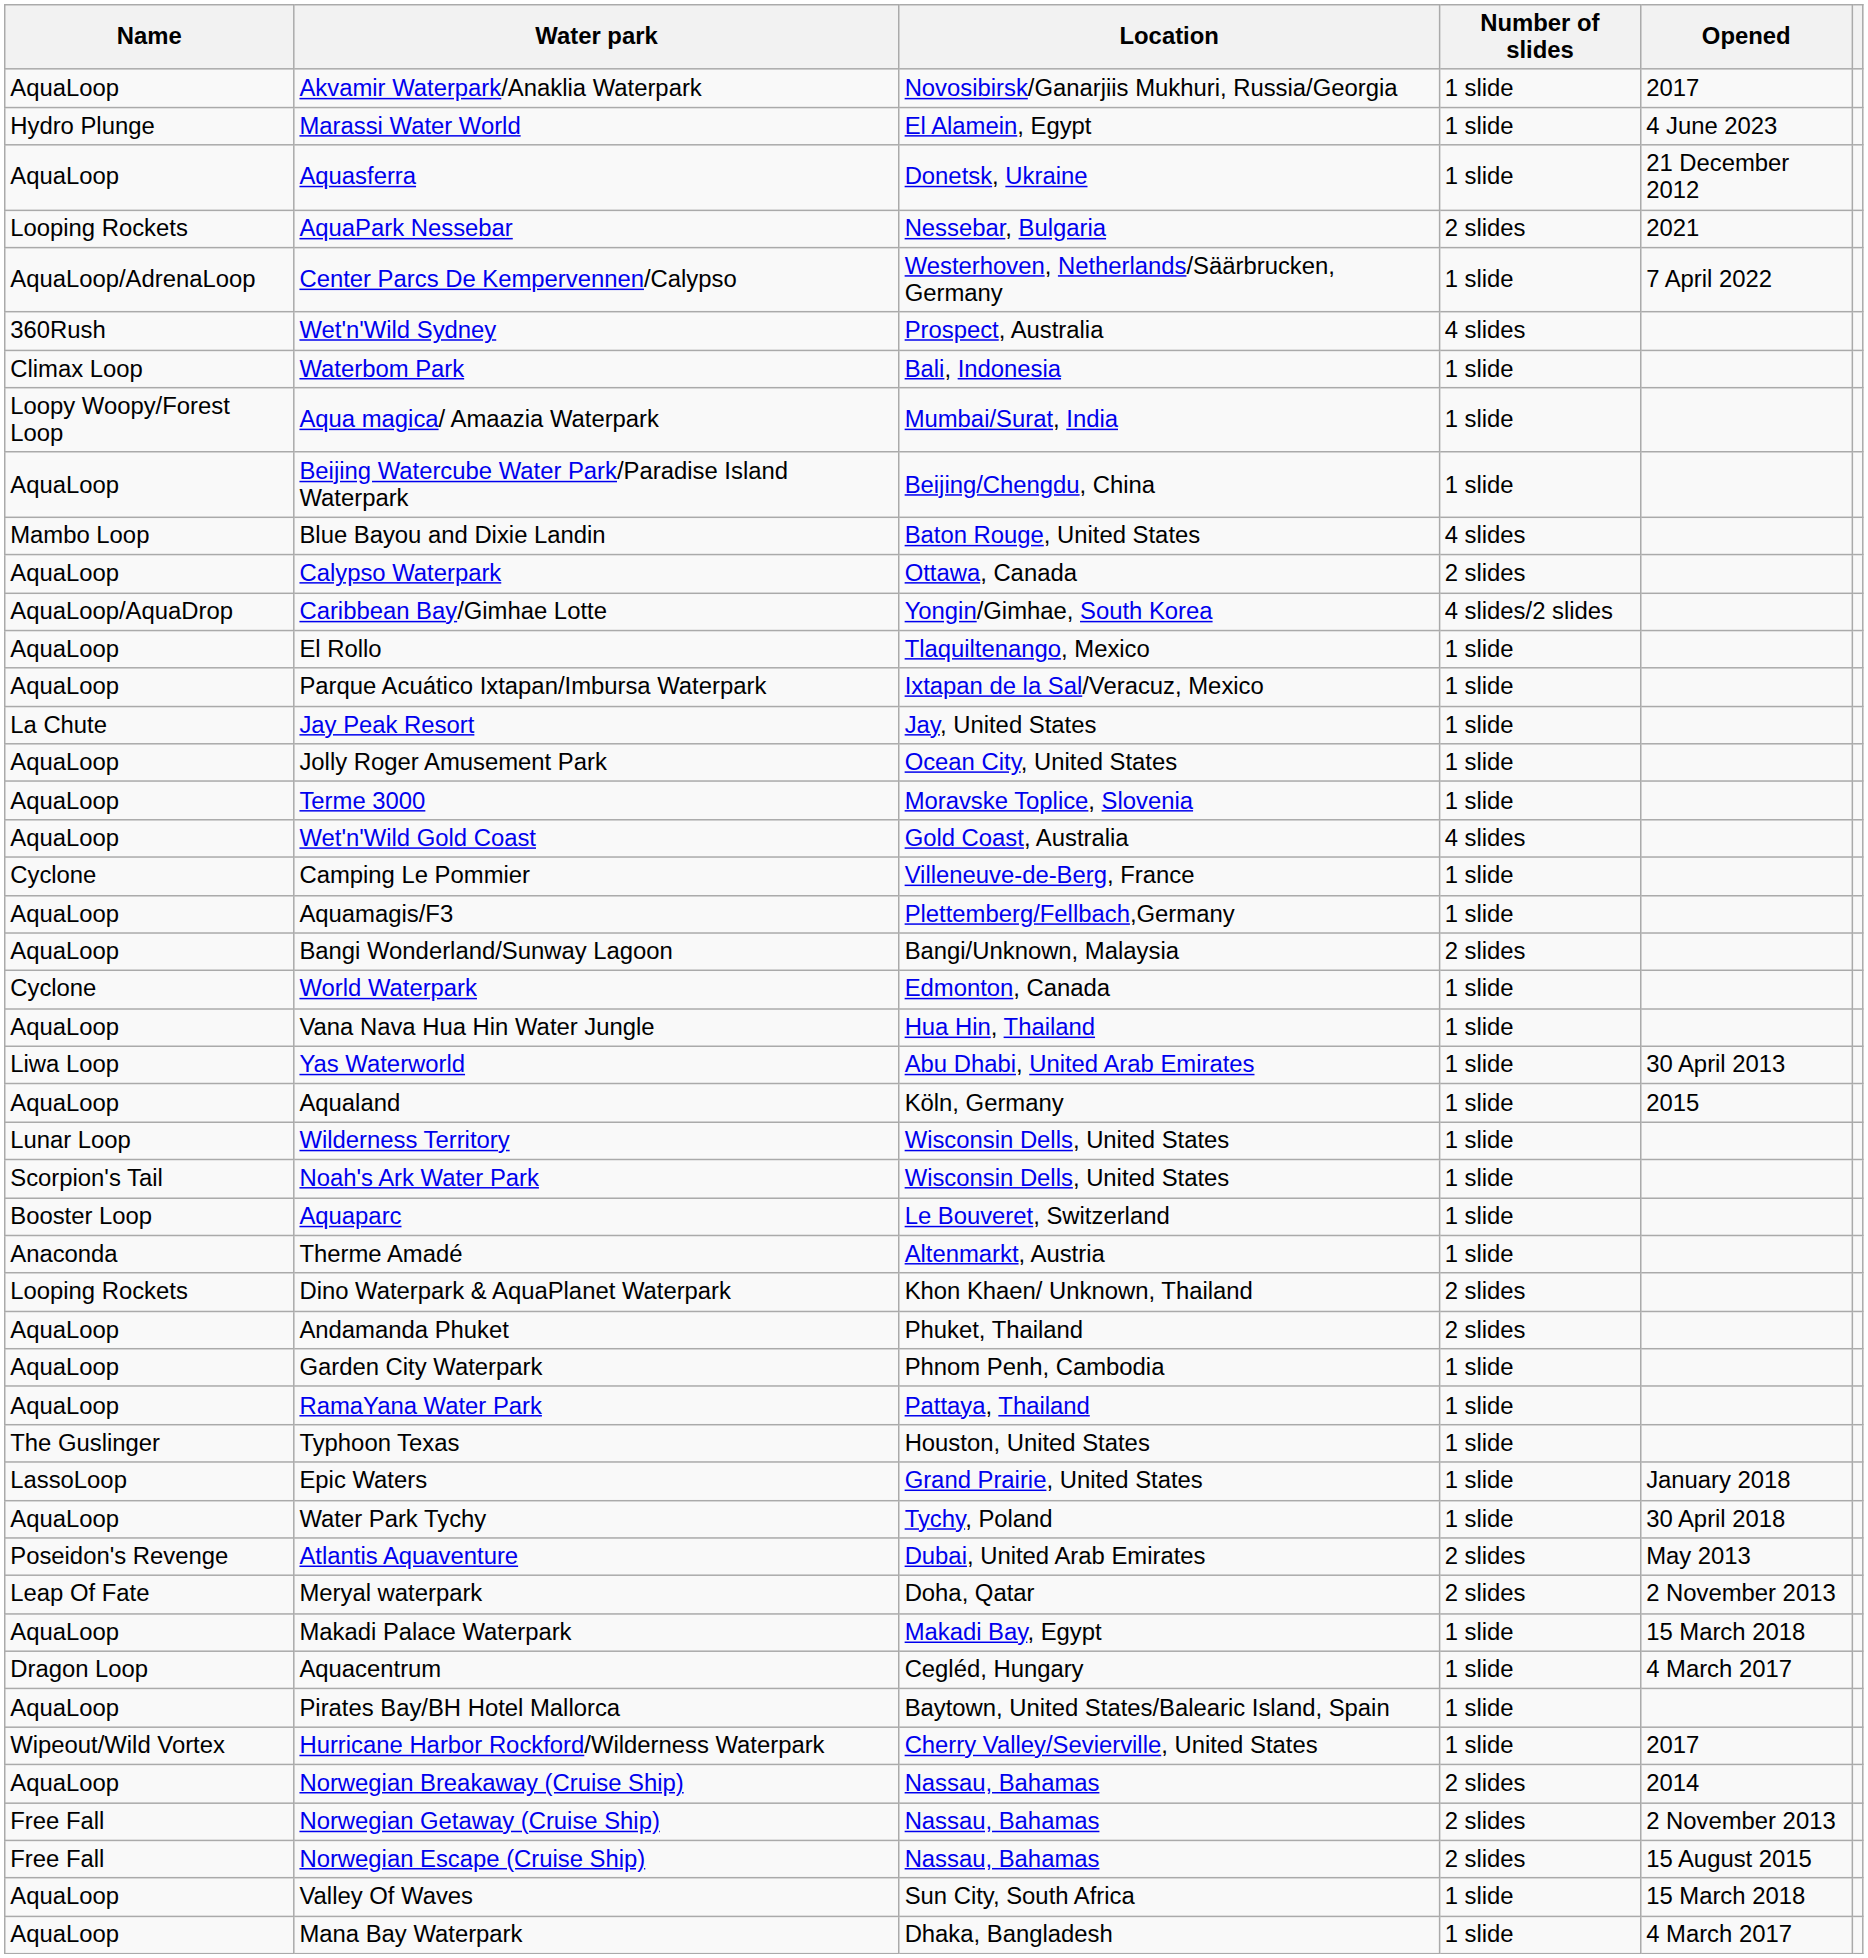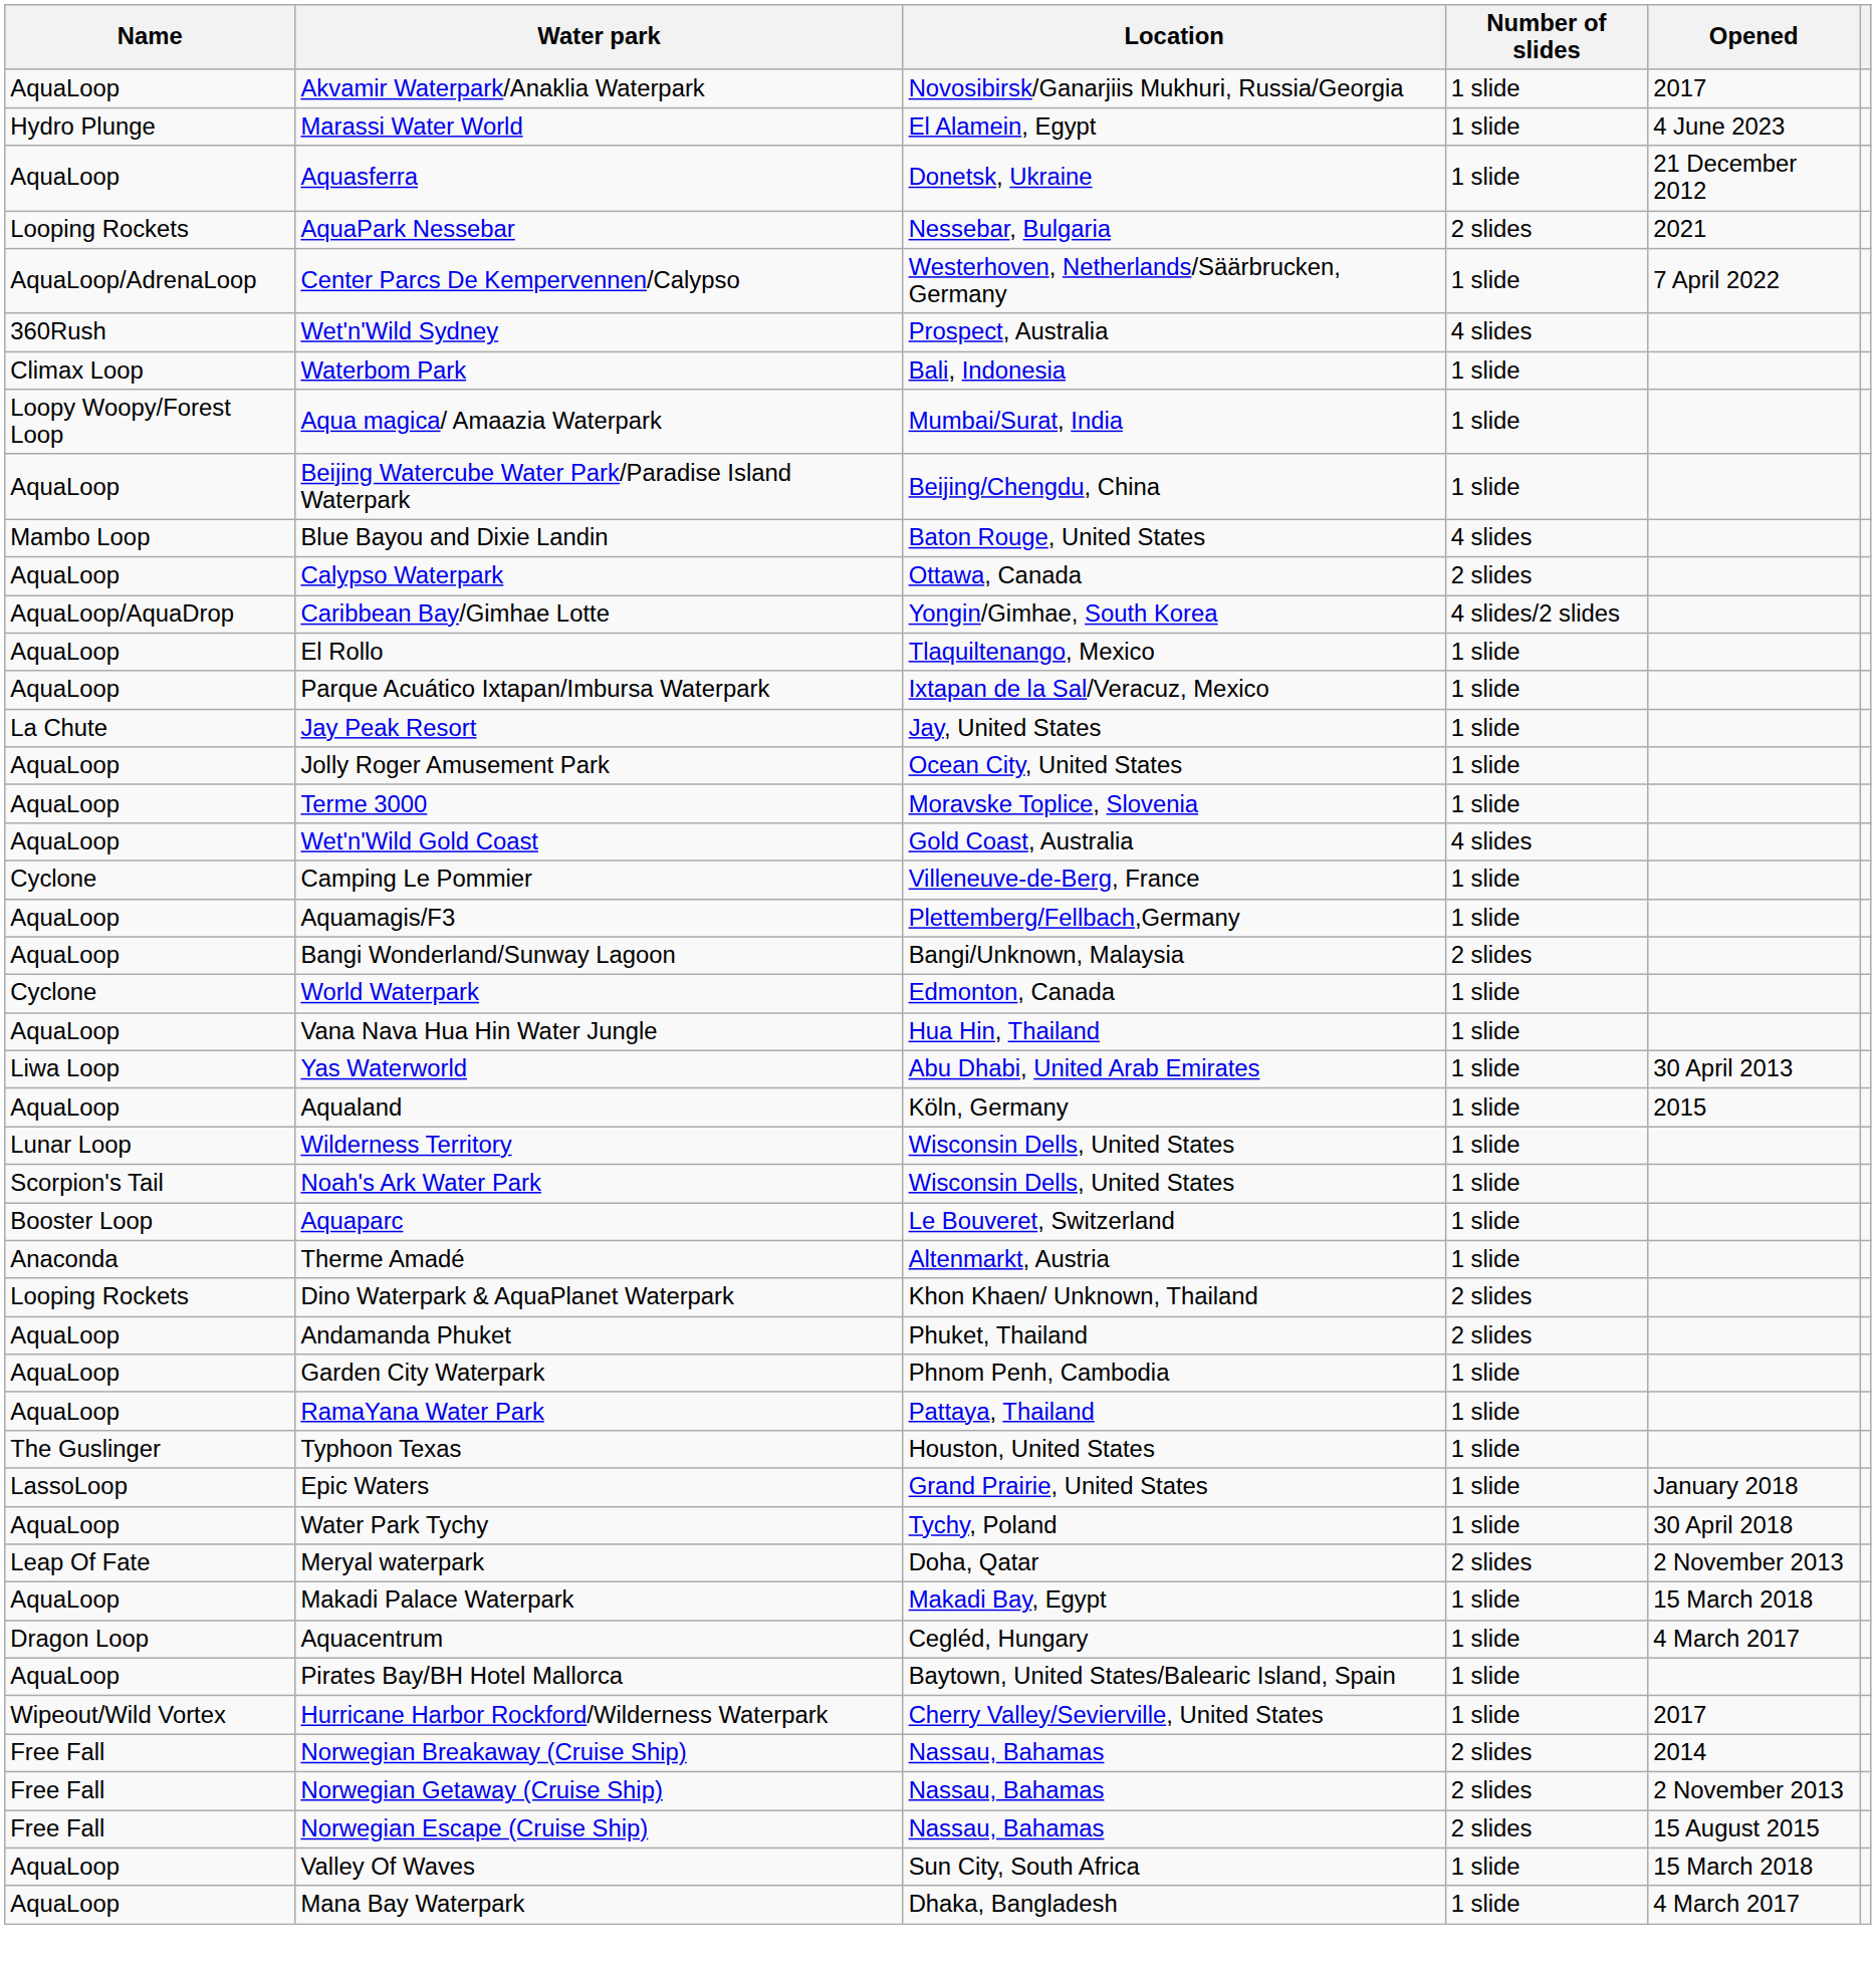 <table class="wikitable sortable">
 <tr>
 <th>Name</th>
 <th>Water park</th>
 <th>Location</th>
 <th>Number of slides</th>
 <th>Opened</th>
 <th class="unsortable"></th>
 </tr>
 <tr>
 <td>AquaLoop</td>
 <td><a href='#'>Akvamir Waterpark</a>/Anaklia Waterpark</td>
 <td><a href='#'>Novosibirsk</a>/Ganarjiis  Mukhuri, Russia/Georgia</td>
 <td>1 slide</td>
 <td>2017</td>
 <td></td>
 </tr>
 <tr>
 <td>Hydro Plunge</td>
 <td><a href='#'>Marassi Water World</a></td>
 <td> <a href='#'>El Alamein</a>, Egypt</td>
 <td>1 slide</td>
 <td>4 June 2023</td>
 <td></td>
 </tr>
 <tr>
 <td>AquaLoop</td>
 <td><a href='#'>Aquasferra</a></td>
 <td> <a href='#'>Donetsk</a>, <a href='#'>Ukraine</a></td>
 <td>1 slide</td>
 <td>21 December 2012</td>
 <td></td>
 </tr>
 <tr Adrena Loop [Calypso][Säärbruchen][Germania>
 <td>Looping Rockets</td>
 <td><a href='#'>AquaPark Nessebar</a></td>
 <td> <a href='#'>Nessebar</a>, <a href='#'>Bulgaria</a></td>
 <td>2 slides</td>
 <td>2021</td>
 <td></td>
 </tr>
 <tr>
 <td>AquaLoop/AdrenaLoop</td>
 <td><a href='#'>Center Parcs  De Kempervennen</a>/Calypso</td>
 <td><a href='#'>Westerhoven</a>,  <a href='#'>Netherlands</a>/Säärbrucken, Germany</td>
 <td>1 slide</td>
 <td>7 April 2022</td>
 <td></td>
 </tr>
 <tr SkyDive Plummet !! Aquatopia !!  Pocono Mountains, USA !! 1 !! 23 April 2015 !!>
 <td>360Rush</td>
 <td><a href='#'>Wet'n'Wild Sydney</a></td>
 <td> <a href='#'>Prospect</a>,  Australia</td>
 <td>4 slides</td>
 <td></td>
 <td></td>
 </tr>
 <tr>
 <td>Climax Loop</td>
 <td><a href='#'>Waterbom Park</a></td>
 <td> <a href='#'>Bali</a>, <a href='#'>Indonesia</a></td>
 <td>1 slide</td>
 <td></td>
 <td></td>
 </tr>
 <tr>
 <td>Loopy Woopy/Forest Loop</td>
 <td><a href='#'>Aqua magica</a>/ Amaazia Waterpark</td>
 <td> <a href='#'>Mumbai/Surat</a>, <a href='#'>India</a></td>
 <td>1 slide</td>
 <td></td>
 <td></td>
 </tr>
 <tr>
 <td>AquaLoop</td>
 <td><a href='#'>Beijing Watercube Water Park</a>/Paradise Island Waterpark</td>
 <td> <a href='#'>Beijing/Chengdu</a>, China</td>
 <td>1 slide</td>
 <td></td>
 <td></td>
 </tr>
 <tr>
 <td>Mambo Loop</td>
 <td>Blue Bayou and Dixie Landin</td>
 <td> <a href='#'>Baton Rouge</a>, United States</td>
 <td>4 slides</td>
 <td></td>
 <td></td>
 </tr>
 <tr>
 <td>AquaLoop</td>
 <td><a href='#'>Calypso Waterpark</a></td>
 <td> <a href='#'>Ottawa</a>,   Canada</td>
 <td>2 slides</td>
 <td></td>
 <td></td>
 </tr>
 <tr>
 <td>AquaLoop/AquaDrop</td>
 <td><a href='#'>Caribbean Bay</a>/Gimhae Lotte</td>
 <td> <a href='#'>Yongin</a>/Gimhae,  <a href='#'>South Korea</a></td>
 <td>4 slides/2 slides</td>
 <td></td>
 <td></td>
 </tr>
 <tr>
 <td>AquaLoop</td>
 <td>El Rollo</td>
 <td> <a href='#'>Tlaquiltenango</a>,  Mexico</td>
 <td>1 slide</td>
 <td></td>
 <td></td>
 </tr>
 <tr>
 <td>AquaLoop</td>
 <td>Parque Acuático Ixtapan/Imbursa Waterpark</td>
 <td> <a href='#'>Ixtapan de la Sal</a>/Veracuz, Mexico</td>
 <td>1 slide</td>
 <td></td>
 <td></td>
 </tr>
 <tr>
 <td>La Chute</td>
 <td><a href='#'>Jay Peak Resort</a></td>
 <td> <a href='#'>Jay</a>,  United States</td>
 <td>1 slide</td>
 <td></td>
 <td></td>
 </tr>
 <tr>
 <td>AquaLoop</td>
 <td>Jolly Roger Amusement Park</td>
 <td> <a href='#'>Ocean City</a>, United States</td>
 <td>1 slide</td>
 <td></td>
 <td></td>
 </tr>
 <tr>
 <td>AquaLoop</td>
 <td><a href='#'>Terme 3000</a></td>
 <td> <a href='#'>Moravske Toplice</a>, <a href='#'>Slovenia</a></td>
 <td>1 slide</td>
 <td></td>
 <td></td>
 </tr>
 <tr>
 <td>AquaLoop</td>
 <td><a href='#'>Wet'n'Wild Gold Coast</a></td>
 <td> <a href='#'>Gold Coast</a>,  Australia</td>
 <td>4 slides</td>
 <td></td>
 <td></td>
 </tr>
 <tr>
 <td>Cyclone</td>
 <td>Camping Le Pommier</td>
 <td> <a href='#'>Villeneuve-de-Berg</a>, France</td>
 <td>1 slide</td>
 <td></td>
 <td></td>
 </tr>
 <tr>
 <td>AquaLoop</td>
 <td>Aquamagis/F3</td>
 <td><a href='#'>Plettemberg/Fellbach</a>,Germany</td>
 <td>1 slide</td>
 <td></td>
 <td></td>
 </tr>
 <tr>
 <td>AquaLoop</td>
 <td>Bangi Wonderland/Sunway  Lagoon</td>
 <td> Bangi/Unknown, Malaysia</td>
 <td>2 slides</td>
 <td></td>
 <td></td>
 </tr>
 <tr>
 <td>Cyclone</td>
 <td><a href='#'>World Waterpark</a></td>
 <td> <a href='#'>Edmonton</a>,  Canada</td>
 <td>1 slide</td>
 <td></td>
 <td></td>
 </tr>
 <tr>
 <td>AquaLoop</td>
 <td>Vana Nava Hua Hin Water Jungle</td>
 <td> <a href='#'>Hua Hin</a>, <a href='#'>Thailand</a></td>
 <td>1 slide</td>
 <td></td>
 <td></td>
 </tr>
 <tr>
 <td>Liwa Loop</td>
 <td><a href='#'>Yas Waterworld</a></td>
 <td> <a href='#'>Abu Dhabi</a>, <a href='#'>United Arab Emirates</a></td>
 <td>1 slide</td>
 <td>30 April 2013</td>
 <td></td>
 </tr>
 <tr>
 <td>AquaLoop</td>
 <td>Aqualand</td>
 <td> Köln, Germany</td>
 <td>1 slide</td>
 <td>2015</td>
 <td></td>
 </tr>
 <tr>
 <td>Lunar Loop</td>
 <td><a href='#'>Wilderness Territory</a></td>
 <td> <a href='#'>Wisconsin Dells</a>,  United States</td>
 <td>1 slide</td>
 <td></td>
 <td></td>
 </tr>
 <tr>
 <td>Scorpion's Tail</td>
 <td><a href='#'>Noah's Ark Water Park</a></td>
 <td> <a href='#'>Wisconsin Dells</a>, United States</td>
 <td>1 slide</td>
 <td></td>
 <td></td>
 </tr>
 <tr>
 <td>Booster Loop</td>
 <td><a href='#'>Aquaparc</a></td>
 <td> <a href='#'>Le Bouveret</a>,  Switzerland</td>
 <td>1 slide</td>
 <td></td>
 <td></td>
 </tr>
 <tr>
 <td>Anaconda</td>
 <td>Therme Amadé</td>
 <td> <a href='#'>Altenmarkt</a>, Austria</td>
 <td>1 slide</td>
 <td></td>
 <td></td>
 </tr>
 <tr>
 <td>Looping Rockets</td>
 <td>Dino Waterpark & AquaPlanet Waterpark</td>
 <td> Khon Khaen/ Unknown, Thailand</td>
 <td>2 slides</td>
 <td></td>
 <td></td>
 </tr>
 <tr>
 <td>AquaLoop</td>
 <td>Andamanda Phuket</td>
 <td> Phuket, Thailand</td>
 <td>2 slides</td>
 <td></td>
 <td></td>
 </tr>
 <tr>
 <td>AquaLoop</td>
 <td>Garden City Waterpark</td>
 <td> Phnom Penh, Cambodia</td>
 <td>1 slide</td>
 <td></td>
 <td></td>
 </tr>
 <tr>
 <td>AquaLoop</td>
 <td><a href='#'>RamaYana Water Park</a></td>
 <td> <a href='#'>Pattaya</a>, <a href='#'>Thailand</a></td>
 <td>1 slide</td>
 <td></td>
 <td></td>
 </tr>
 <tr>
 <td>The Guslinger</td>
 <td>Typhoon Texas</td>
 <td> Houston, United States</td>
 <td>1 slide</td>
 <td></td>
 <td></td>
 </tr>
 <tr>
 <td>LassoLoop</td>
 <td>Epic Waters</td>
 <td> <a href='#'>Grand Prairie</a>, United States</td>
 <td>1 slide</td>
 <td>January 2018</td>
 <td></td>
 </tr>
 <tr>
 <td>AquaLoop</td>
 <td>Water Park Tychy</td>
 <td> <a href='#'>Tychy</a>, Poland</td>
 <td>1 slide</td>
 <td>30 April 2018</td>
 <td></td>
 </tr>
 <tr>
-<td>Poseidon's Revenge</td>
-<td><a href='#'>Atlantis Aquaventure</a></td>
-<td> <a href='#'>Dubai</a>, United Arab Emirates</td>
-<td>2 slides</td>
-<td>May 2013</td>
-<td></td>
-</tr>
-<tr>
 <td>Leap Of Fate</td>
 <td>Meryal waterpark</td>
 <td> Doha, Qatar</td>
 <td>2 slides</td>
 <td>2 November 2013</td>
 <td></td>
 </tr>
 <tr>
 <td>AquaLoop</td>
 <td>Makadi Palace Waterpark</td>
 <td> <a href='#'>Makadi Bay</a>, Egypt</td>
 <td>1 slide</td>
 <td>15 March 2018</td>
 <td></td>
 </tr>
 <tr>
 <td>Dragon Loop</td>
 <td>Aquacentrum</td>
 <td> Cegléd, Hungary</td>
 <td>1 slide</td>
 <td>4 March 2017</td>
 <td></td>
 </tr>
 <tr>
 <td>AquaLoop</td>
 <td>Pirates Bay/BH Hotel Mallorca</td>
 <td>Baytown, United States/Balearic Island, Spain</td>
 <td>1 slide</td>
 <td></td>
 <td></td>
 </tr>
 <tr>
 <td>Wipeout/Wild  Vortex</td>
 <td><a href='#'>Hurricane Harbor Rockford</a>/Wilderness Waterpark</td>
 <td> <a href='#'>Cherry Valley/Sevierville</a>, United States</td>
 <td>1 slide</td>
 <td>2017</td>
 <td></td>
 </tr>
 <tr>
-<td>AquaLoop</td>
+<td>Free Fall</td>
 <td><a href='#'>Norwegian Breakaway (Cruise Ship)</a></td>
 <td> <a href='#'>Nassau, Bahamas</a></td>
 <td>2 slides</td>
 <td>2014</td>
 <td></td>
 </tr>
 <tr>
 <td>Free Fall</td>
 <td><a href='#'>Norwegian Getaway (Cruise Ship)</a></td>
 <td> <a href='#'>Nassau, Bahamas</a></td>
 <td>2 slides</td>
 <td>2 November 2013</td>
 <td></td>
 </tr>
 <tr>
 <td>Free Fall</td>
 <td><a href='#'>Norwegian Escape (Cruise Ship)</a></td>
 <td> <a href='#'>Nassau, Bahamas</a></td>
 <td>2 slides</td>
 <td>15 August 2015</td>
 <td></td>
 </tr>
 <tr>
 <td>AquaLoop</td>
 <td>Valley Of Waves</td>
 <td>Sun City, South Africa</td>
 <td>1 slide</td>
 <td>15 March 2018</td>
 <td></td>
 </tr>
 <tr>
 <td>AquaLoop</td>
 <td>Mana Bay Waterpark</td>
 <td>Dhaka, Bangladesh</td>
 <td>1 slide</td>
 <td>4 March 2017</td>
 <td></td>
 </tr>
 </table>
